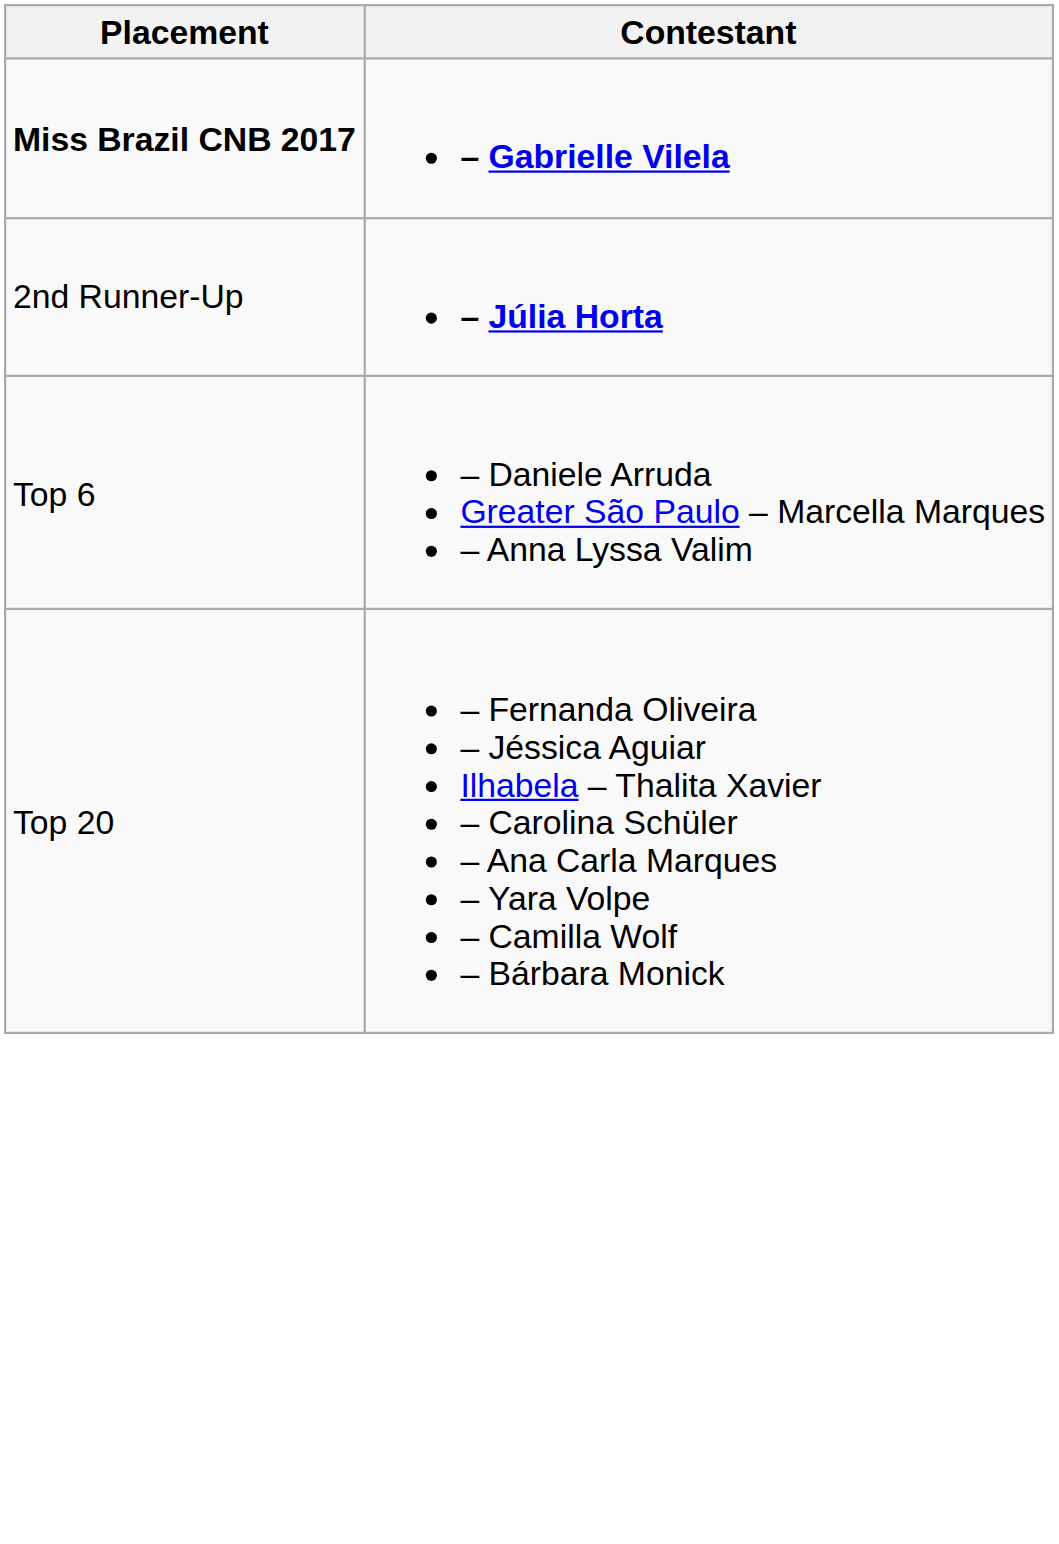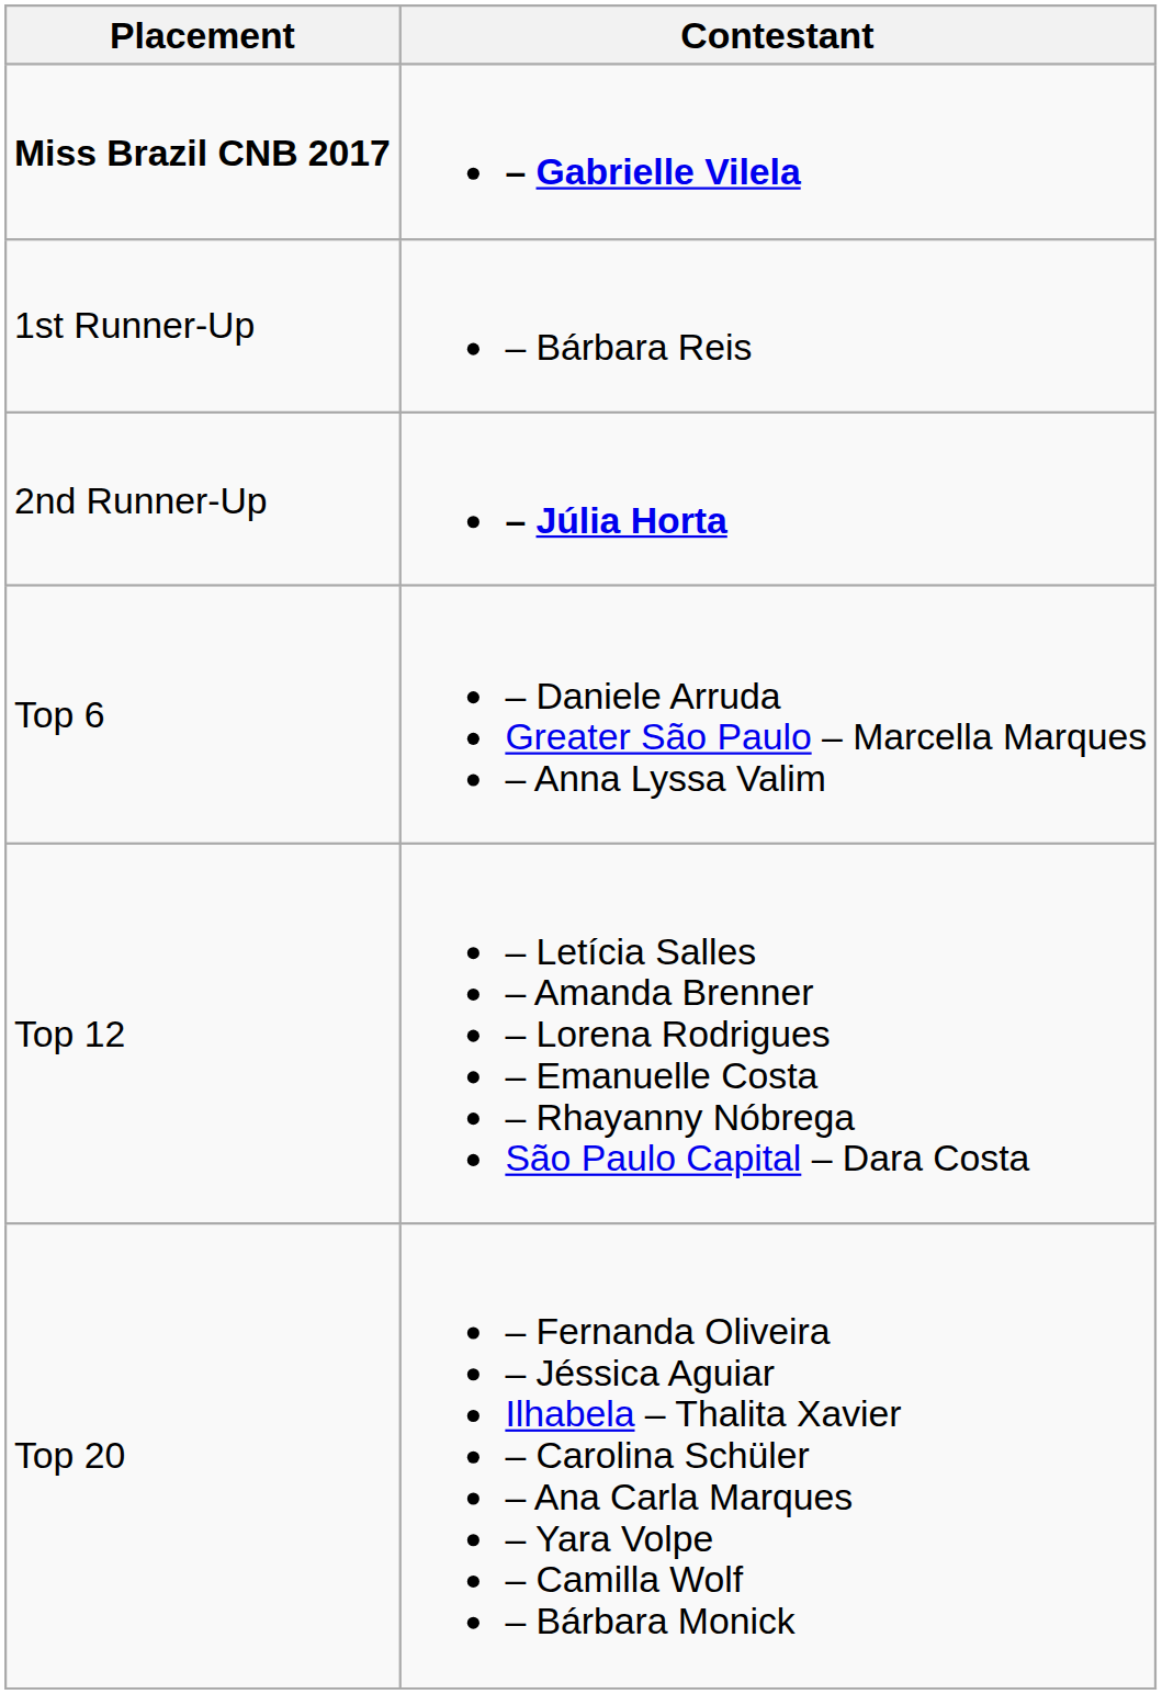 <table class="wikitable sortable" style="font-size: 95%;">
 <tr>
 <th>Placement</th>
 <th>Contestant</th>
 </tr>
 <tr>
 <td><strong>Miss Brazil CNB 2017</strong></td>
 <td><br><ul><li><strong> – <a href='#'>Gabrielle Vilela</a></strong></li></ul></td>
 </tr>
 <tr>
+<td>1st Runner-Up</td>
+<td><br><ul><li> – Bárbara Reis</li></ul></td>
+</tr>
+<tr>
 <td>2nd Runner-Up</td>
 <td><strong><br><ul><li> – <a href='#'>Júlia Horta</a></li></ul></strong></td>
 </tr>
 <tr>
 <td>Top 6</td>
 <td><br><ul><li> – Daniele Arruda </li><li> <a href='#'>Greater São Paulo</a> – Marcella Marques </li><li> – Anna Lyssa Valim </li></ul></td>
 </tr>
 <tr>
+<td>Top 12</td>
+<td><br><ul><li> – Letícia Salles</li><li> – Amanda Brenner</li><li> – Lorena Rodrigues</li><li> – Emanuelle Costa</li><li> – Rhayanny Nóbrega</li><li> <a href='#'>São Paulo Capital</a> – Dara Costa</li></ul></td>
+</tr>
+<tr>
 <td>Top 20</td>
 <td><br><ul><li> – Fernanda Oliveira</li><li> – Jéssica Aguiar</li><li> <a href='#'>Ilhabela</a> – Thalita Xavier</li><li> – Carolina Schüler</li><li> – Ana Carla Marques</li><li> – Yara Volpe</li><li> – Camilla Wolf</li><li> – Bárbara Monick</li></ul></td>
 </tr>
 </table>
